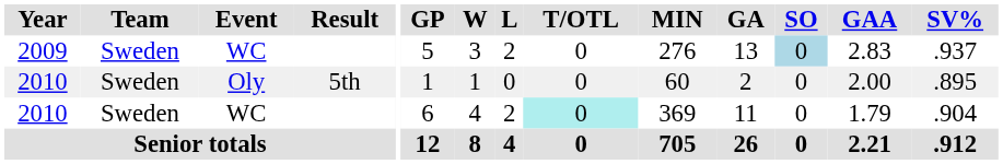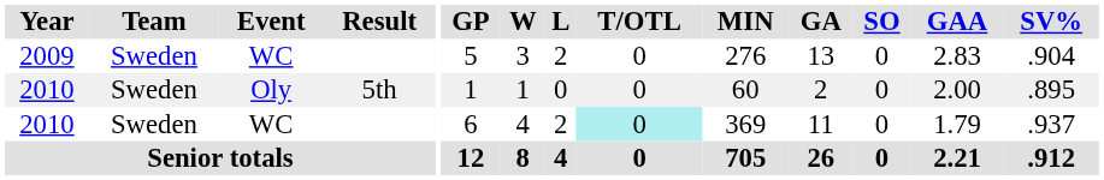 <table border="0" cellpadding="1" cellspacing="0" ID="Table3" style="text-align:center; width:40em">
 <tr ALIGN="center" bgcolor="#e0e0e0">
 <th>Year</th>
 <th>Team</th>
 <th>Event</th>
 <th>Result</th>
 <th rowspan="99" bgcolor="#ffffff"></th>
 <th>GP</th>
 <th>W</th>
 <th>L</th>
 <th>T/OTL</th>
 <th>MIN</th>
 <th>GA</th>
 <th><a href='#'>SO</a></th>
 <th><a href='#'>GAA</a></th>
 <th><a href='#'>SV%</a></th>
 </tr>
 <tr ALIGN="center">
 <td><a href='#'>2009</a></td>
 <td><a href='#'>Sweden</a></td>
 <td><a href='#'>WC</a></td>
 <td></td>
 <td>5</td>
 <td>3</td>
 <td>2</td>
 <td>0</td>
 <td>276</td>
 <td>13</td>
-<td style="background: lightblue;">0</td>
+<td>0</td>
 <td>2.83</td>
-<td>.937</td>
+<td>.904</td>
 </tr>
 <tr ALIGN="center" bgcolor="#f0f0f0">
 <td><a href='#'>2010</a></td>
 <td>Sweden</td>
 <td><a href='#'>Oly</a></td>
 <td>5th</td>
 <td>1</td>
 <td>1</td>
 <td>0</td>
 <td>0</td>
 <td>60</td>
 <td>2</td>
 <td>0</td>
 <td>2.00</td>
 <td>.895</td>
 </tr>
 <tr ALIGN="center">
 <td><a href='#'>2010</a></td>
 <td>Sweden</td>
 <td>WC</td>
 <td></td>
 <td>6</td>
 <td>4</td>
 <td>2</td>
 <td style="background: paleturquoise;">0</td>
 <td>369</td>
 <td>11</td>
 <td>0</td>
 <td>1.79</td>
-<td>.904</td>
+<td>.937</td>
 </tr>
 <tr style="background:#e0e0e0; text-align:center;">
 <th colspan=4>Senior totals</th>
 <th>12</th>
 <th>8</th>
 <th>4</th>
 <th>0</th>
 <th>705</th>
 <th>26</th>
 <th>0</th>
 <th>2.21</th>
 <th>.912</th>
 </tr>
 </table>
